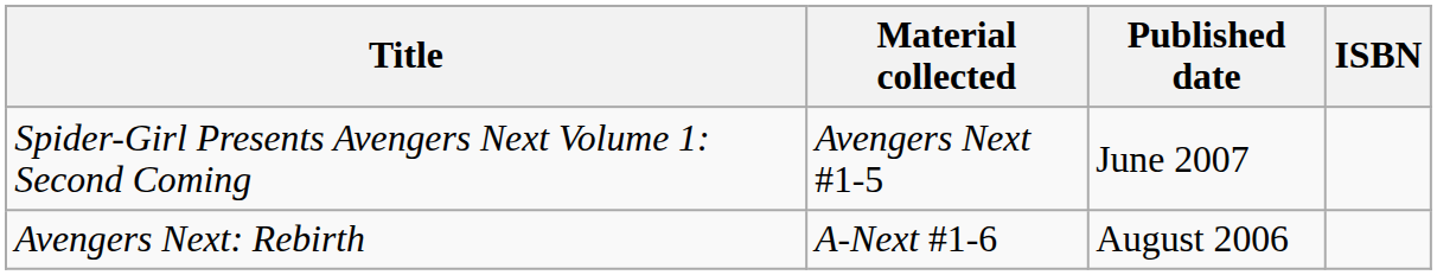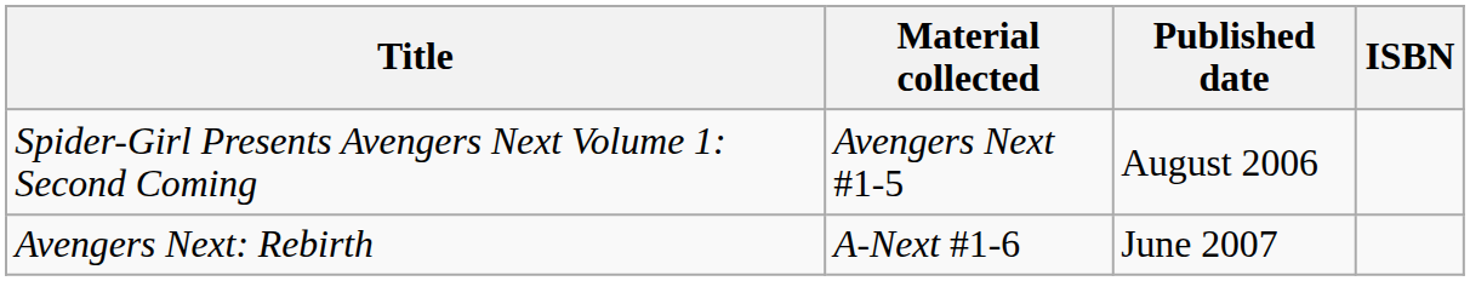 <table class="wikitable">
 <tr>
 <th>Title</th>
 <th>Material collected</th>
 <th>Published date</th>
 <th>ISBN</th>
 </tr>
 <tr>
 <td><em>Spider-Girl Presents Avengers Next Volume 1: Second Coming</em></td>
 <td><em>Avengers Next</em> #1-5</td>
-<td>June 2007</td>
+<td>August 2006</td>
 <td></td>
 </tr>
 <tr>
 <td><em>Avengers Next: Rebirth</em></td>
 <td><em>A-Next</em> #1-6</td>
-<td>August 2006</td>
+<td>June 2007</td>
 <td></td>
 </tr>
 </table>
